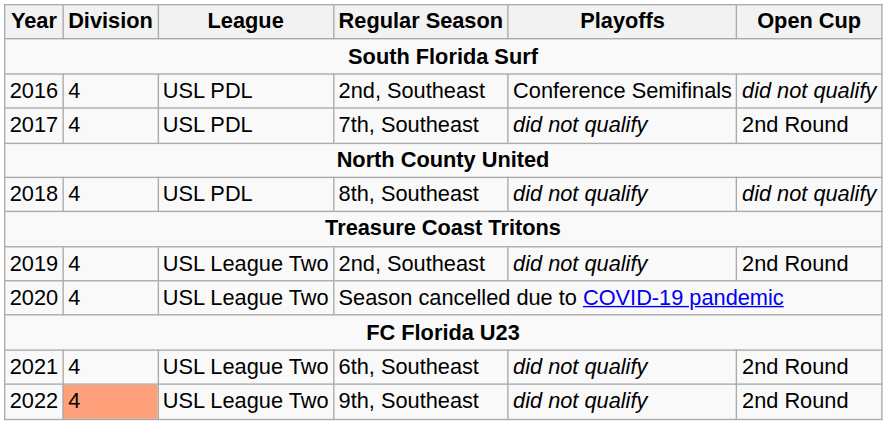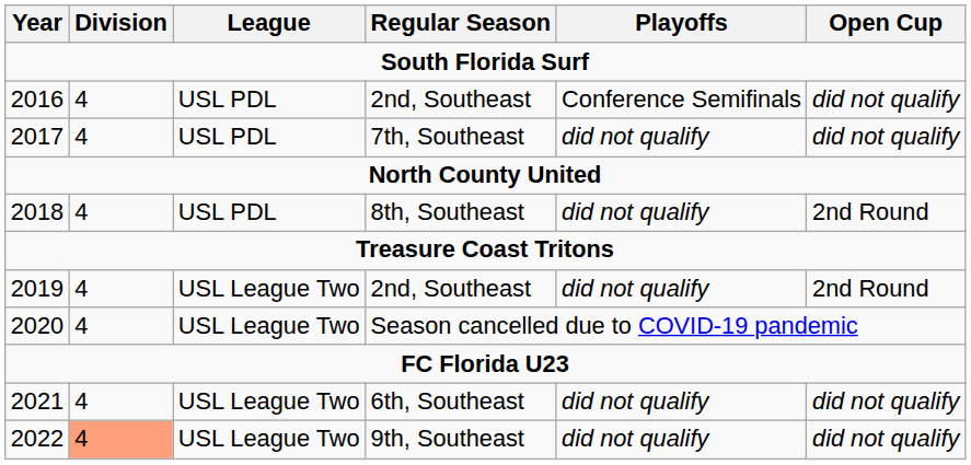 <table class="wikitable">
 <tr>
 <th>Year</th>
 <th>Division</th>
 <th>League</th>
 <th>Regular Season</th>
 <th>Playoffs</th>
 <th>Open Cup</th>
 </tr>
 <tr>
 <td colspan=6 align=center><strong>South Florida Surf</strong></td>
 </tr>
 <tr>
 <td>2016</td>
 <td>4</td>
 <td>USL PDL</td>
 <td>2nd, Southeast</td>
 <td>Conference Semifinals</td>
 <td><em>did not qualify</em></td>
 </tr>
 <tr>
 <td>2017</td>
 <td>4</td>
 <td>USL PDL</td>
 <td>7th, Southeast</td>
 <td><em>did not qualify</em></td>
-<td>2nd Round</td>
+<td><em>did not qualify</em></td>
 </tr>
 <tr>
 <td colspan=6 align=center><strong>North County United</strong></td>
 </tr>
 <tr>
 <td>2018</td>
 <td>4</td>
 <td>USL PDL</td>
 <td>8th, Southeast</td>
 <td><em>did not qualify</em></td>
-<td><em>did not qualify</em></td>
+<td>2nd Round</td>
 </tr>
 <tr>
 <td colspan=6 align=center><strong>Treasure Coast Tritons</strong></td>
 </tr>
 <tr>
 <td>2019</td>
 <td>4</td>
 <td>USL League Two</td>
 <td>2nd, Southeast</td>
 <td><em>did not qualify</em></td>
 <td>2nd Round</td>
 </tr>
 <tr>
 <td>2020</td>
 <td>4</td>
 <td>USL League Two</td>
 <td colspan=3>Season cancelled due to <a href='#'>COVID-19 pandemic</a></td>
 </tr>
 <tr>
 <td colspan=6 align=center><strong>FC Florida U23</strong></td>
 </tr>
 <tr>
 <td>2021</td>
 <td>4</td>
 <td>USL League Two</td>
 <td>6th, Southeast</td>
 <td><em>did not qualify</em></td>
-<td>2nd Round</td>
+<td><em>did not qualify</em></td>
 </tr>
 <tr>
 <td>2022</td>
 <td style="background: lightsalmon;">4</td>
 <td>USL League Two</td>
 <td>9th, Southeast</td>
 <td><em>did not qualify</em></td>
-<td>2nd Round</td>
+<td><em>did not qualify</em></td>
 </tr>
 </table>
